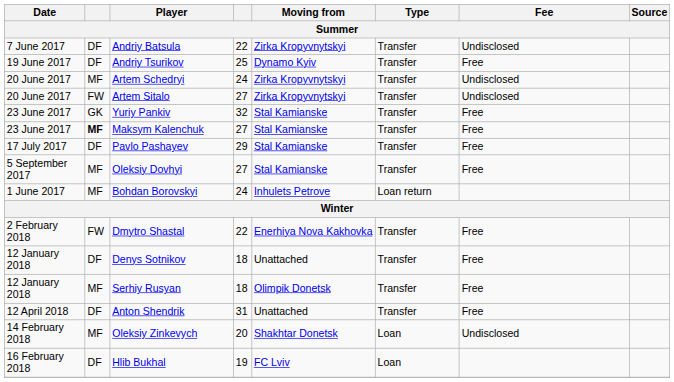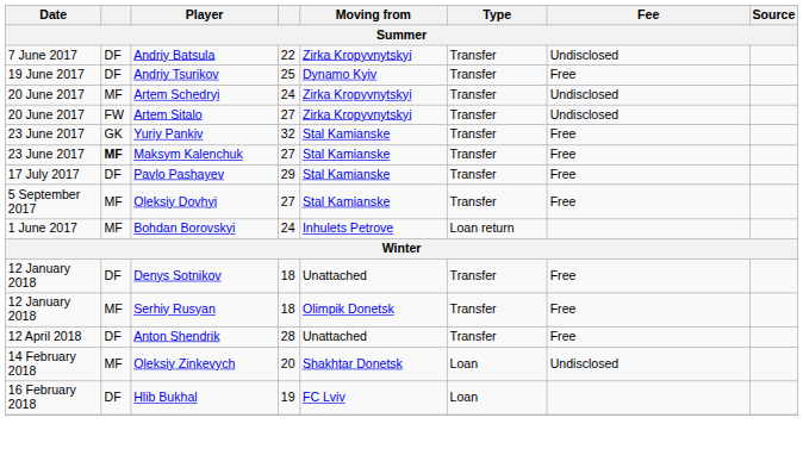 <table class="wikitable sortable">
 <tr>
 <th style="width:115px;">Date</th>
 <th style="width:30px;"></th>
 <th style="width:180px;">Player</th>
 <th style="width:20px;"></th>
 <th style="width:180px;">Moving from</th>
 <th style="width:120px;" class="unsortable">Type</th>
 <th style="width:250px;" class="unsortable">Fee</th>
 <th style="width:20px;">Source</th>
 </tr>
 <tr>
 <th colspan=8>Summer</th>
 </tr>
 <tr>
 <td>7 June 2017</td>
 <td>DF</td>
 <td> <a href='#'>Andriy Batsula</a></td>
 <td>22</td>
 <td> <a href='#'>Zirka Kropyvnytskyi</a></td>
 <td>Transfer</td>
 <td>Undisclosed</td>
 <td></td>
 </tr>
 <tr>
 <td>19 June 2017</td>
 <td>DF</td>
 <td> <a href='#'>Andriy Tsurikov</a></td>
 <td>25</td>
 <td> <a href='#'>Dynamo Kyiv</a></td>
 <td>Transfer</td>
 <td>Free</td>
 <td></td>
 </tr>
 <tr>
 <td>20 June 2017</td>
 <td>MF</td>
 <td> <a href='#'>Artem Schedryi</a></td>
 <td>24</td>
 <td> <a href='#'>Zirka Kropyvnytskyi</a></td>
 <td>Transfer</td>
 <td>Undisclosed</td>
 <td></td>
 </tr>
 <tr>
 <td>20 June 2017</td>
 <td>FW</td>
 <td> <a href='#'>Artem Sitalo</a></td>
 <td>27</td>
 <td> <a href='#'>Zirka Kropyvnytskyi</a></td>
 <td>Transfer</td>
 <td>Undisclosed</td>
 <td></td>
 </tr>
 <tr>
 <td>23 June 2017</td>
 <td>GK</td>
 <td> <a href='#'>Yuriy Pankiv</a></td>
 <td>32</td>
 <td> <a href='#'>Stal Kamianske</a></td>
 <td>Transfer</td>
 <td>Free</td>
 <td></td>
 </tr>
 <tr>
 <td>23 June 2017</td>
 <td><strong>MF</strong></td>
 <td> <a href='#'>Maksym Kalenchuk</a></td>
 <td>27</td>
 <td> <a href='#'>Stal Kamianske</a></td>
 <td>Transfer</td>
 <td>Free</td>
 <td></td>
 </tr>
 <tr>
 <td>17 July 2017</td>
 <td>DF</td>
 <td> <a href='#'>Pavlo Pashayev</a></td>
 <td>29</td>
 <td> <a href='#'>Stal Kamianske</a></td>
 <td>Transfer</td>
 <td>Free</td>
 <td></td>
 </tr>
 <tr>
 <td>5 September 2017</td>
 <td>MF</td>
 <td> <a href='#'>Oleksiy Dovhyi</a></td>
 <td>27</td>
 <td> <a href='#'>Stal Kamianske</a></td>
 <td>Transfer</td>
 <td>Free</td>
 <td></td>
 </tr>
 <tr>
 <td>1 June 2017</td>
 <td>MF</td>
 <td> <a href='#'>Bohdan Borovskyi</a></td>
 <td>24</td>
 <td> <a href='#'>Inhulets Petrove</a></td>
 <td>Loan return</td>
 <td></td>
 <td></td>
 </tr>
 <tr>
 <th colspan=8>Winter</th>
 </tr>
 <tr>
-<td>2 February 2018</td>
-<td>FW</td>
-<td> <a href='#'>Dmytro Shastal</a></td>
-<td>22</td>
-<td> <a href='#'>Enerhiya Nova Kakhovka</a></td>
-<td>Transfer</td>
-<td>Free</td>
-<td></td>
-</tr>
-<tr>
 <td>12 January 2018</td>
 <td>DF</td>
 <td> <a href='#'>Denys Sotnikov</a></td>
 <td>18</td>
 <td>Unattached</td>
 <td>Transfer</td>
 <td>Free</td>
 <td></td>
 </tr>
 <tr>
 <td>12 January 2018</td>
 <td>MF</td>
 <td> <a href='#'>Serhiy Rusyan</a></td>
 <td>18</td>
 <td> <a href='#'>Olimpik Donetsk</a></td>
 <td>Transfer</td>
 <td>Free</td>
 <td></td>
 </tr>
 <tr>
 <td>12 April 2018</td>
 <td>DF</td>
 <td> <a href='#'>Anton Shendrik</a></td>
-<td>31</td>
+<td>28</td>
 <td>Unattached</td>
 <td>Transfer</td>
 <td>Free</td>
 <td></td>
 </tr>
 <tr>
 <td>14 February 2018</td>
 <td>MF</td>
 <td> <a href='#'>Oleksiy Zinkevych</a></td>
 <td>20</td>
 <td> <a href='#'>Shakhtar Donetsk</a></td>
 <td>Loan</td>
 <td>Undisclosed</td>
 <td></td>
 </tr>
 <tr>
 <td>16 February 2018</td>
 <td>DF</td>
 <td> <a href='#'>Hlib Bukhal</a></td>
 <td>19</td>
 <td> <a href='#'>FC Lviv</a></td>
 <td>Loan</td>
 <td></td>
 <td></td>
 </tr>
 <tr>
 </tr>
 </table>
